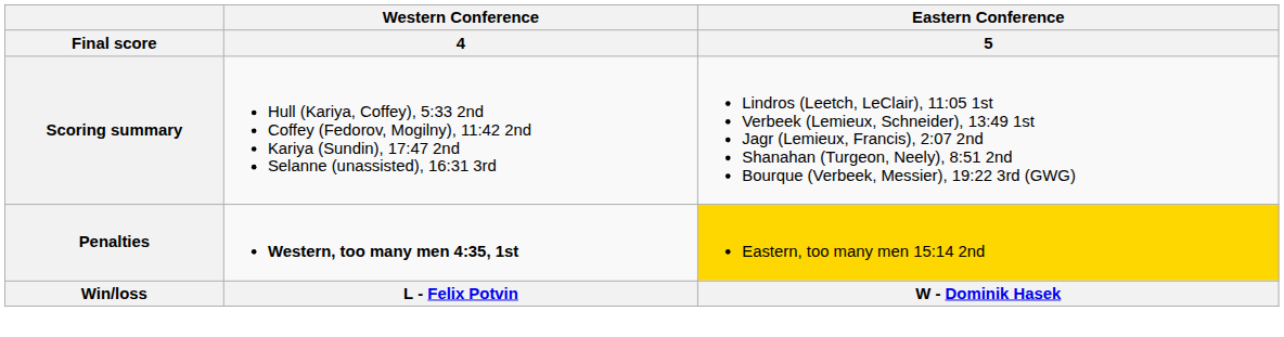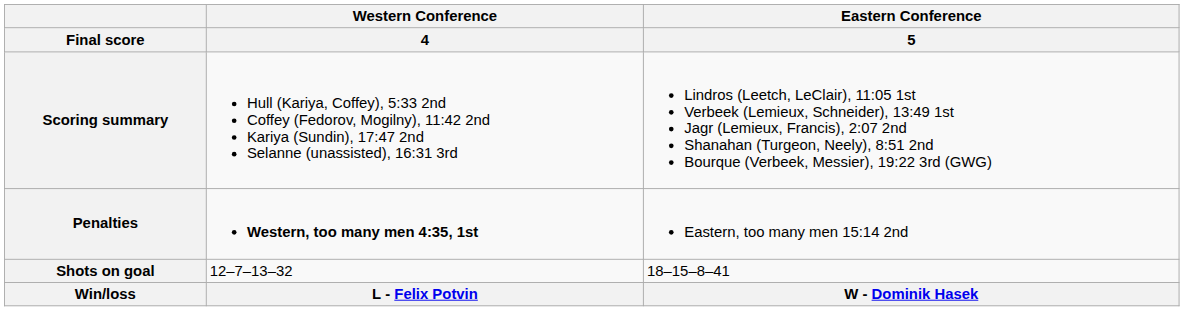 <table class="wikitable" style="width:100%">
 <tr>
 <th></th>
 <th>Western Conference</th>
 <th>Eastern Conference</th>
 </tr>
 <tr>
 <th>Final score</th>
 <th>4</th>
 <th>5</th>
 </tr>
 <tr>
 <th>Scoring summary</th>
 <td><br><ul><li>Hull (Kariya, Coffey), 5:33 2nd</li><li>Coffey (Fedorov, Mogilny), 11:42 2nd</li><li>Kariya (Sundin), 17:47 2nd</li><li>Selanne (unassisted), 16:31 3rd</li></ul></td>
 <td><br><ul><li>Lindros (Leetch, LeClair), 11:05 1st</li><li>Verbeek (Lemieux, Schneider), 13:49 1st</li><li>Jagr (Lemieux, Francis), 2:07 2nd</li><li>Shanahan (Turgeon, Neely), 8:51 2nd</li><li>Bourque (Verbeek, Messier), 19:22 3rd (GWG)</li></ul></td>
 </tr>
 <tr>
 <th>Penalties</th>
 <td><strong><br><ul><li>Western, too many men 4:35, 1st</li></ul></strong></td>
-<td style="background: gold;"><br><ul><li>Eastern, too many men 15:14 2nd</li></ul></td>
+<td><br><ul><li>Eastern, too many men 15:14 2nd</li></ul></td>
+</tr>
+<tr>
+<th>Shots on goal</th>
+<td>12–7–13–32</td>
+<td>18–15–8–41</td>
 </tr>
 <tr>
 <th>Win/loss</th>
 <th><strong>L</strong> - <a href='#'>Felix Potvin</a></th>
 <th><strong>W</strong> - <a href='#'>Dominik Hasek</a></th>
 </tr>
 </table>
